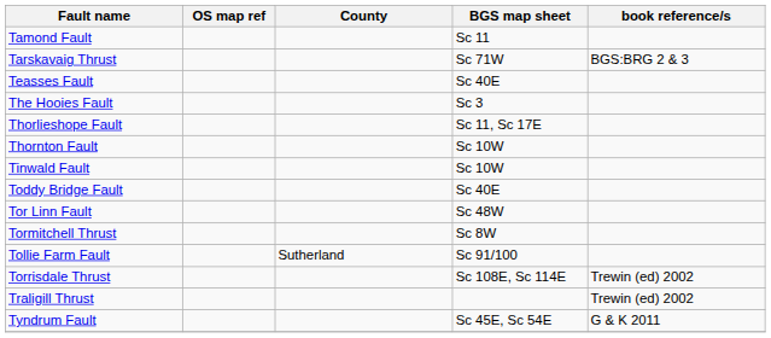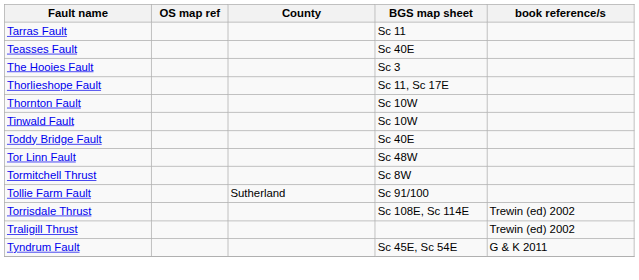 <table class="wikitable">
 <tr>
 <th width="200pt">Fault name</th>
 <th width="100pt">OS map ref</th>
 <th width="200pt">County</th>
 <th width="150pt">BGS map sheet</th>
 <th width="200pt">book reference/s</th>
 </tr>
 <tr>
-<td><a href='#'>Tamond Fault</a></td>
+<td><a href='#'>Tarras Fault</a></td>
 <td></td>
 <td></td>
 <td>Sc 11</td>
 <td></td>
-</tr>
-<tr>
-<td><a href='#'>Tarskavaig Thrust</a></td>
-<td></td>
-<td></td>
-<td>Sc 71W</td>
-<td>BGS:BRG 2 & 3</td>
 </tr>
 <tr>
 <td><a href='#'>Teasses Fault</a></td>
 <td></td>
 <td></td>
 <td>Sc 40E</td>
 <td></td>
 </tr>
 <tr>
 <td><a href='#'>The Hooies Fault</a></td>
 <td></td>
 <td></td>
 <td>Sc 3</td>
 <td></td>
 </tr>
 <tr>
 <td><a href='#'>Thorlieshope Fault</a></td>
 <td></td>
 <td></td>
 <td>Sc 11, Sc 17E</td>
 <td></td>
 </tr>
 <tr>
 <td><a href='#'>Thornton Fault</a></td>
 <td></td>
 <td></td>
 <td>Sc 10W</td>
 <td></td>
 </tr>
 <tr>
 <td><a href='#'>Tinwald Fault</a></td>
 <td></td>
 <td></td>
 <td>Sc 10W</td>
 <td></td>
 </tr>
 <tr>
 <td><a href='#'>Toddy Bridge Fault</a></td>
 <td></td>
 <td></td>
 <td>Sc 40E</td>
 <td></td>
 </tr>
 <tr>
 <td><a href='#'>Tor Linn Fault</a></td>
 <td></td>
 <td></td>
 <td>Sc 48W</td>
 <td></td>
 </tr>
 <tr>
 <td><a href='#'>Tormitchell Thrust</a></td>
 <td></td>
 <td></td>
 <td>Sc 8W</td>
 <td></td>
 </tr>
 <tr>
 <td><a href='#'>Tollie Farm Fault</a></td>
 <td></td>
 <td>Sutherland</td>
 <td>Sc 91/100</td>
 <td></td>
 </tr>
 <tr>
 <td><a href='#'>Torrisdale Thrust</a></td>
 <td></td>
 <td></td>
 <td>Sc 108E, Sc 114E</td>
 <td>Trewin (ed) 2002</td>
 </tr>
 <tr>
 <td><a href='#'>Traligill Thrust</a></td>
 <td></td>
 <td></td>
 <td></td>
 <td>Trewin (ed) 2002</td>
 </tr>
 <tr>
 <td><a href='#'>Tyndrum Fault</a></td>
 <td></td>
 <td></td>
 <td>Sc 45E, Sc 54E</td>
 <td>G & K 2011</td>
 </tr>
 <tr>
 </tr>
 </table>
